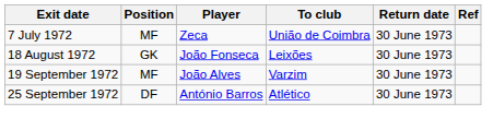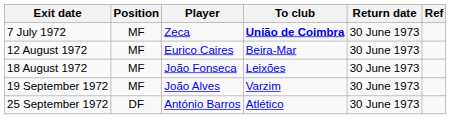 <table class="wikitable">
 <tr>
 <th><strong>Exit date</strong></th>
 <th><strong>Position</strong></th>
 <th><strong>Player</strong></th>
 <th><strong>To club</strong></th>
 <th><strong>Return date</strong></th>
 <th><strong>Ref</strong></th>
 </tr>
 <tr>
 <td>7 July 1972</td>
 <td style="text-align:center;">MF</td>
 <td style="text-align:left;"><a href='#'>Zeca</a></td>
-<td style="text-align:left;"><a href='#'>União de Coimbra</a></td>
+<td style="text-align:left;"><strong><a href='#'>União de Coimbra</a></strong></td>
+<td>30 June 1973</td>
+<td></td>
+</tr>
+<tr>
+<td>12 August 1972</td>
+<td style="text-align:center;">MF</td>
+<td style="text-align:left;"><a href='#'>Eurico Caires</a></td>
+<td style="text-align:left;"><a href='#'>Beira-Mar</a></td>
 <td>30 June 1973</td>
 <td></td>
 </tr>
 <tr>
 <td>18 August 1972</td>
-<td style="text-align:center;">GK</td>
+<td style="text-align:center;">MF</td>
 <td style="text-align:left;"><a href='#'>João Fonseca</a></td>
 <td style="text-align:left;"><a href='#'>Leixões</a></td>
 <td>30 June 1973</td>
 <td></td>
 </tr>
 <tr>
 <td>19 September 1972</td>
 <td style="text-align:center;">MF</td>
 <td style="text-align:left;"><a href='#'>João Alves</a></td>
 <td style="text-align:left;"><a href='#'>Varzim</a></td>
 <td>30 June 1973</td>
 <td></td>
 </tr>
 <tr>
 <td>25 September 1972</td>
 <td style="text-align:center;">DF</td>
 <td style="text-align:left;"><a href='#'>António Barros</a></td>
 <td style="text-align:left;"><a href='#'>Atlético</a></td>
 <td>30 June 1973</td>
 <td></td>
 </tr>
 </table>
